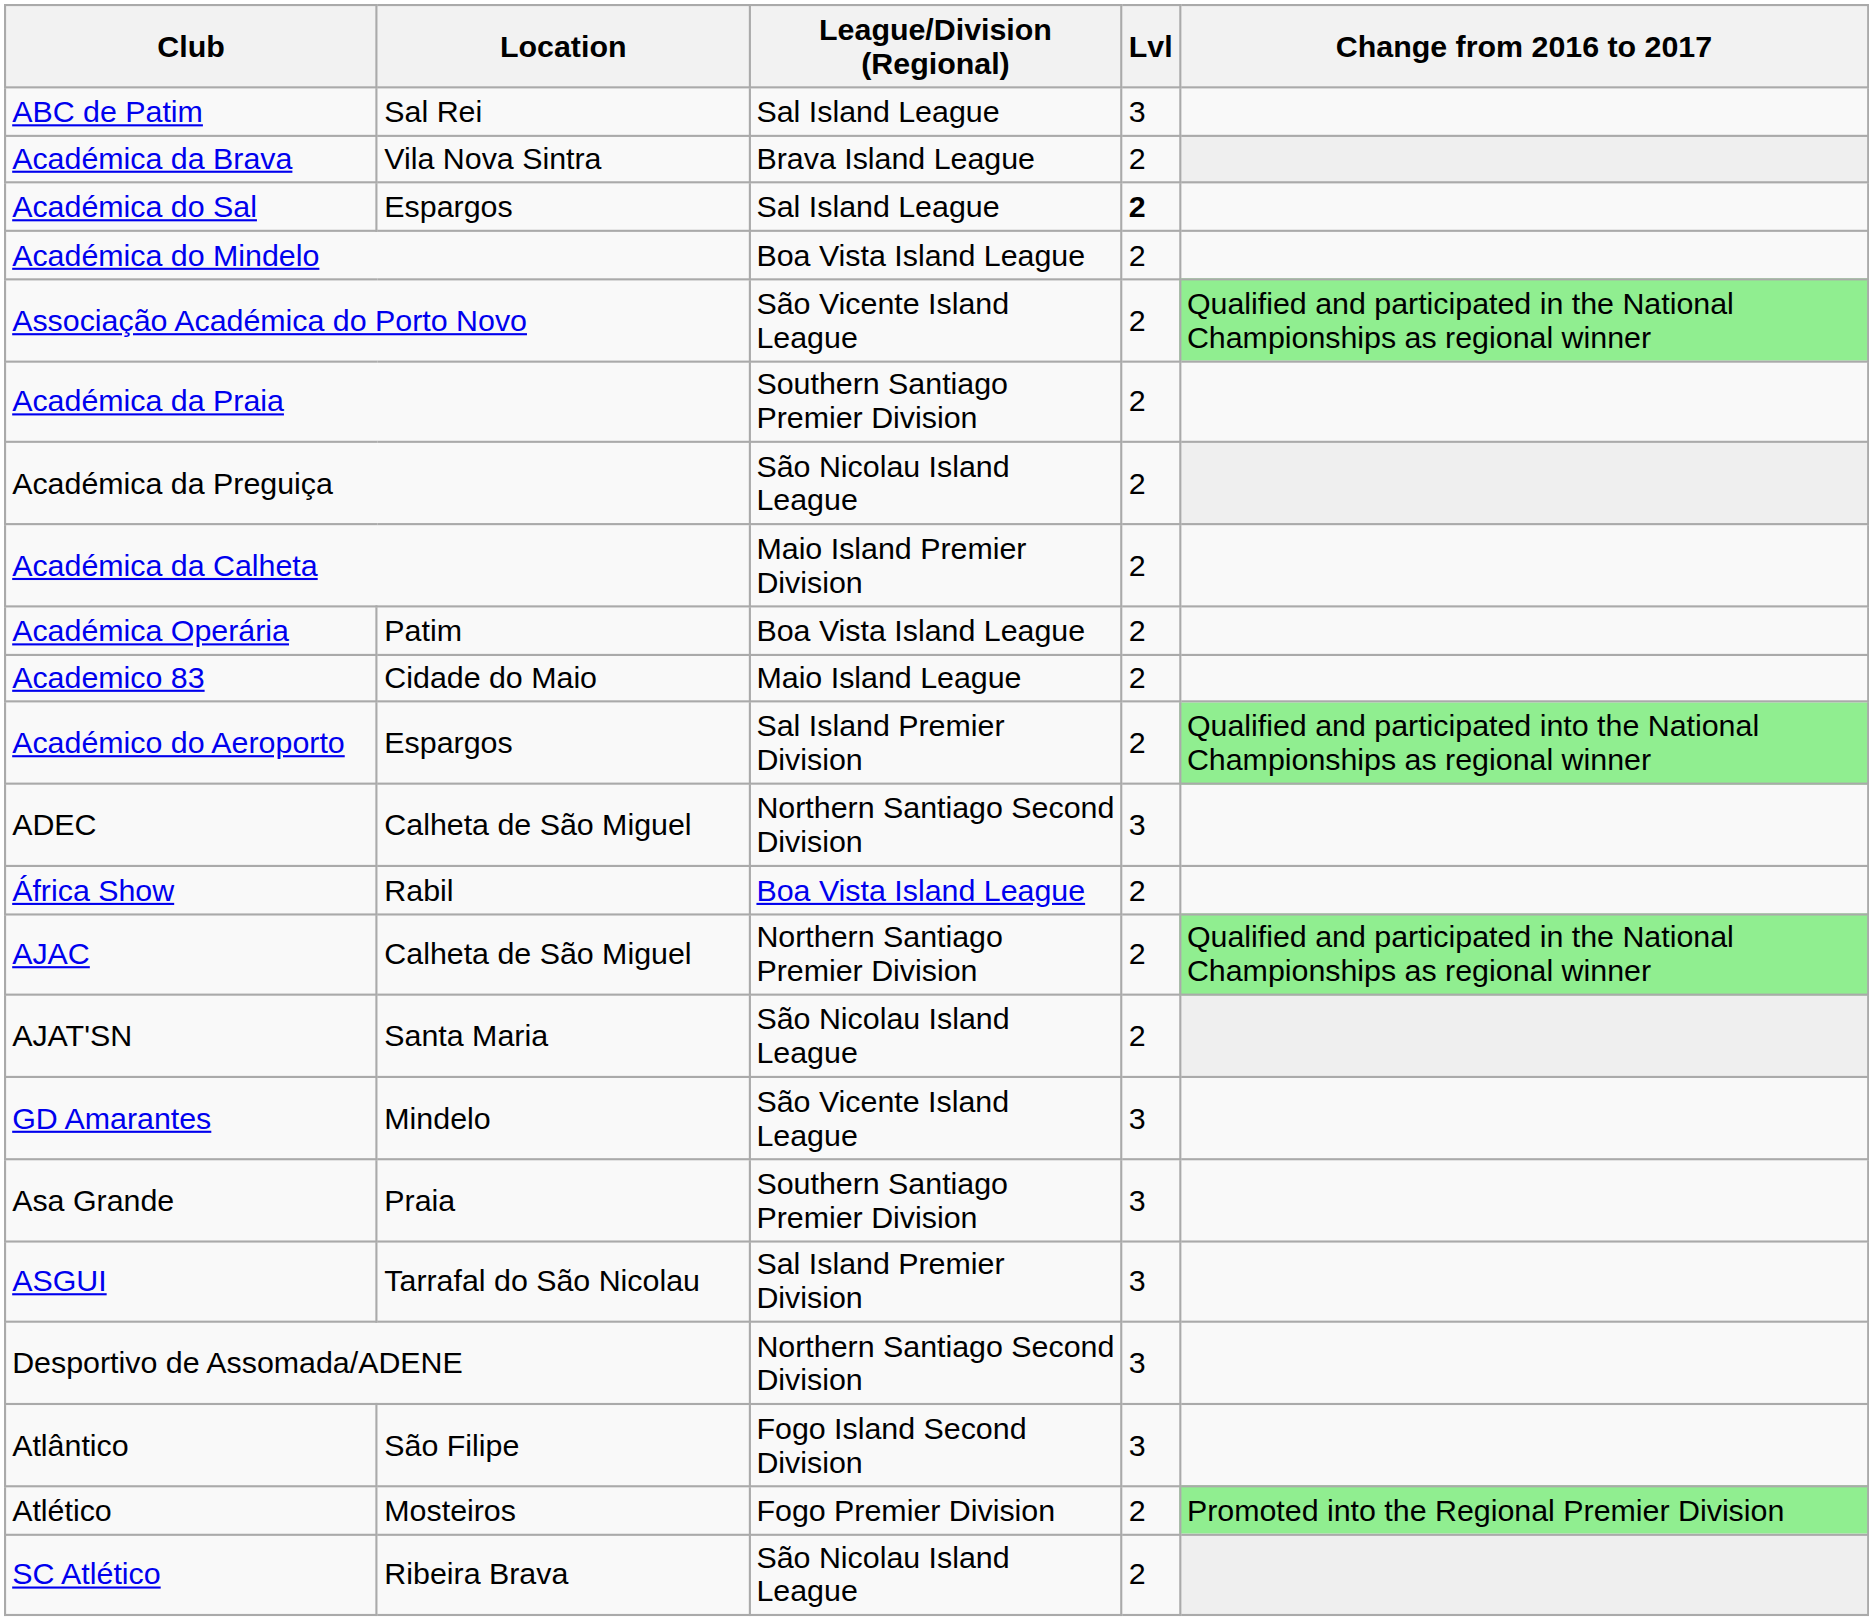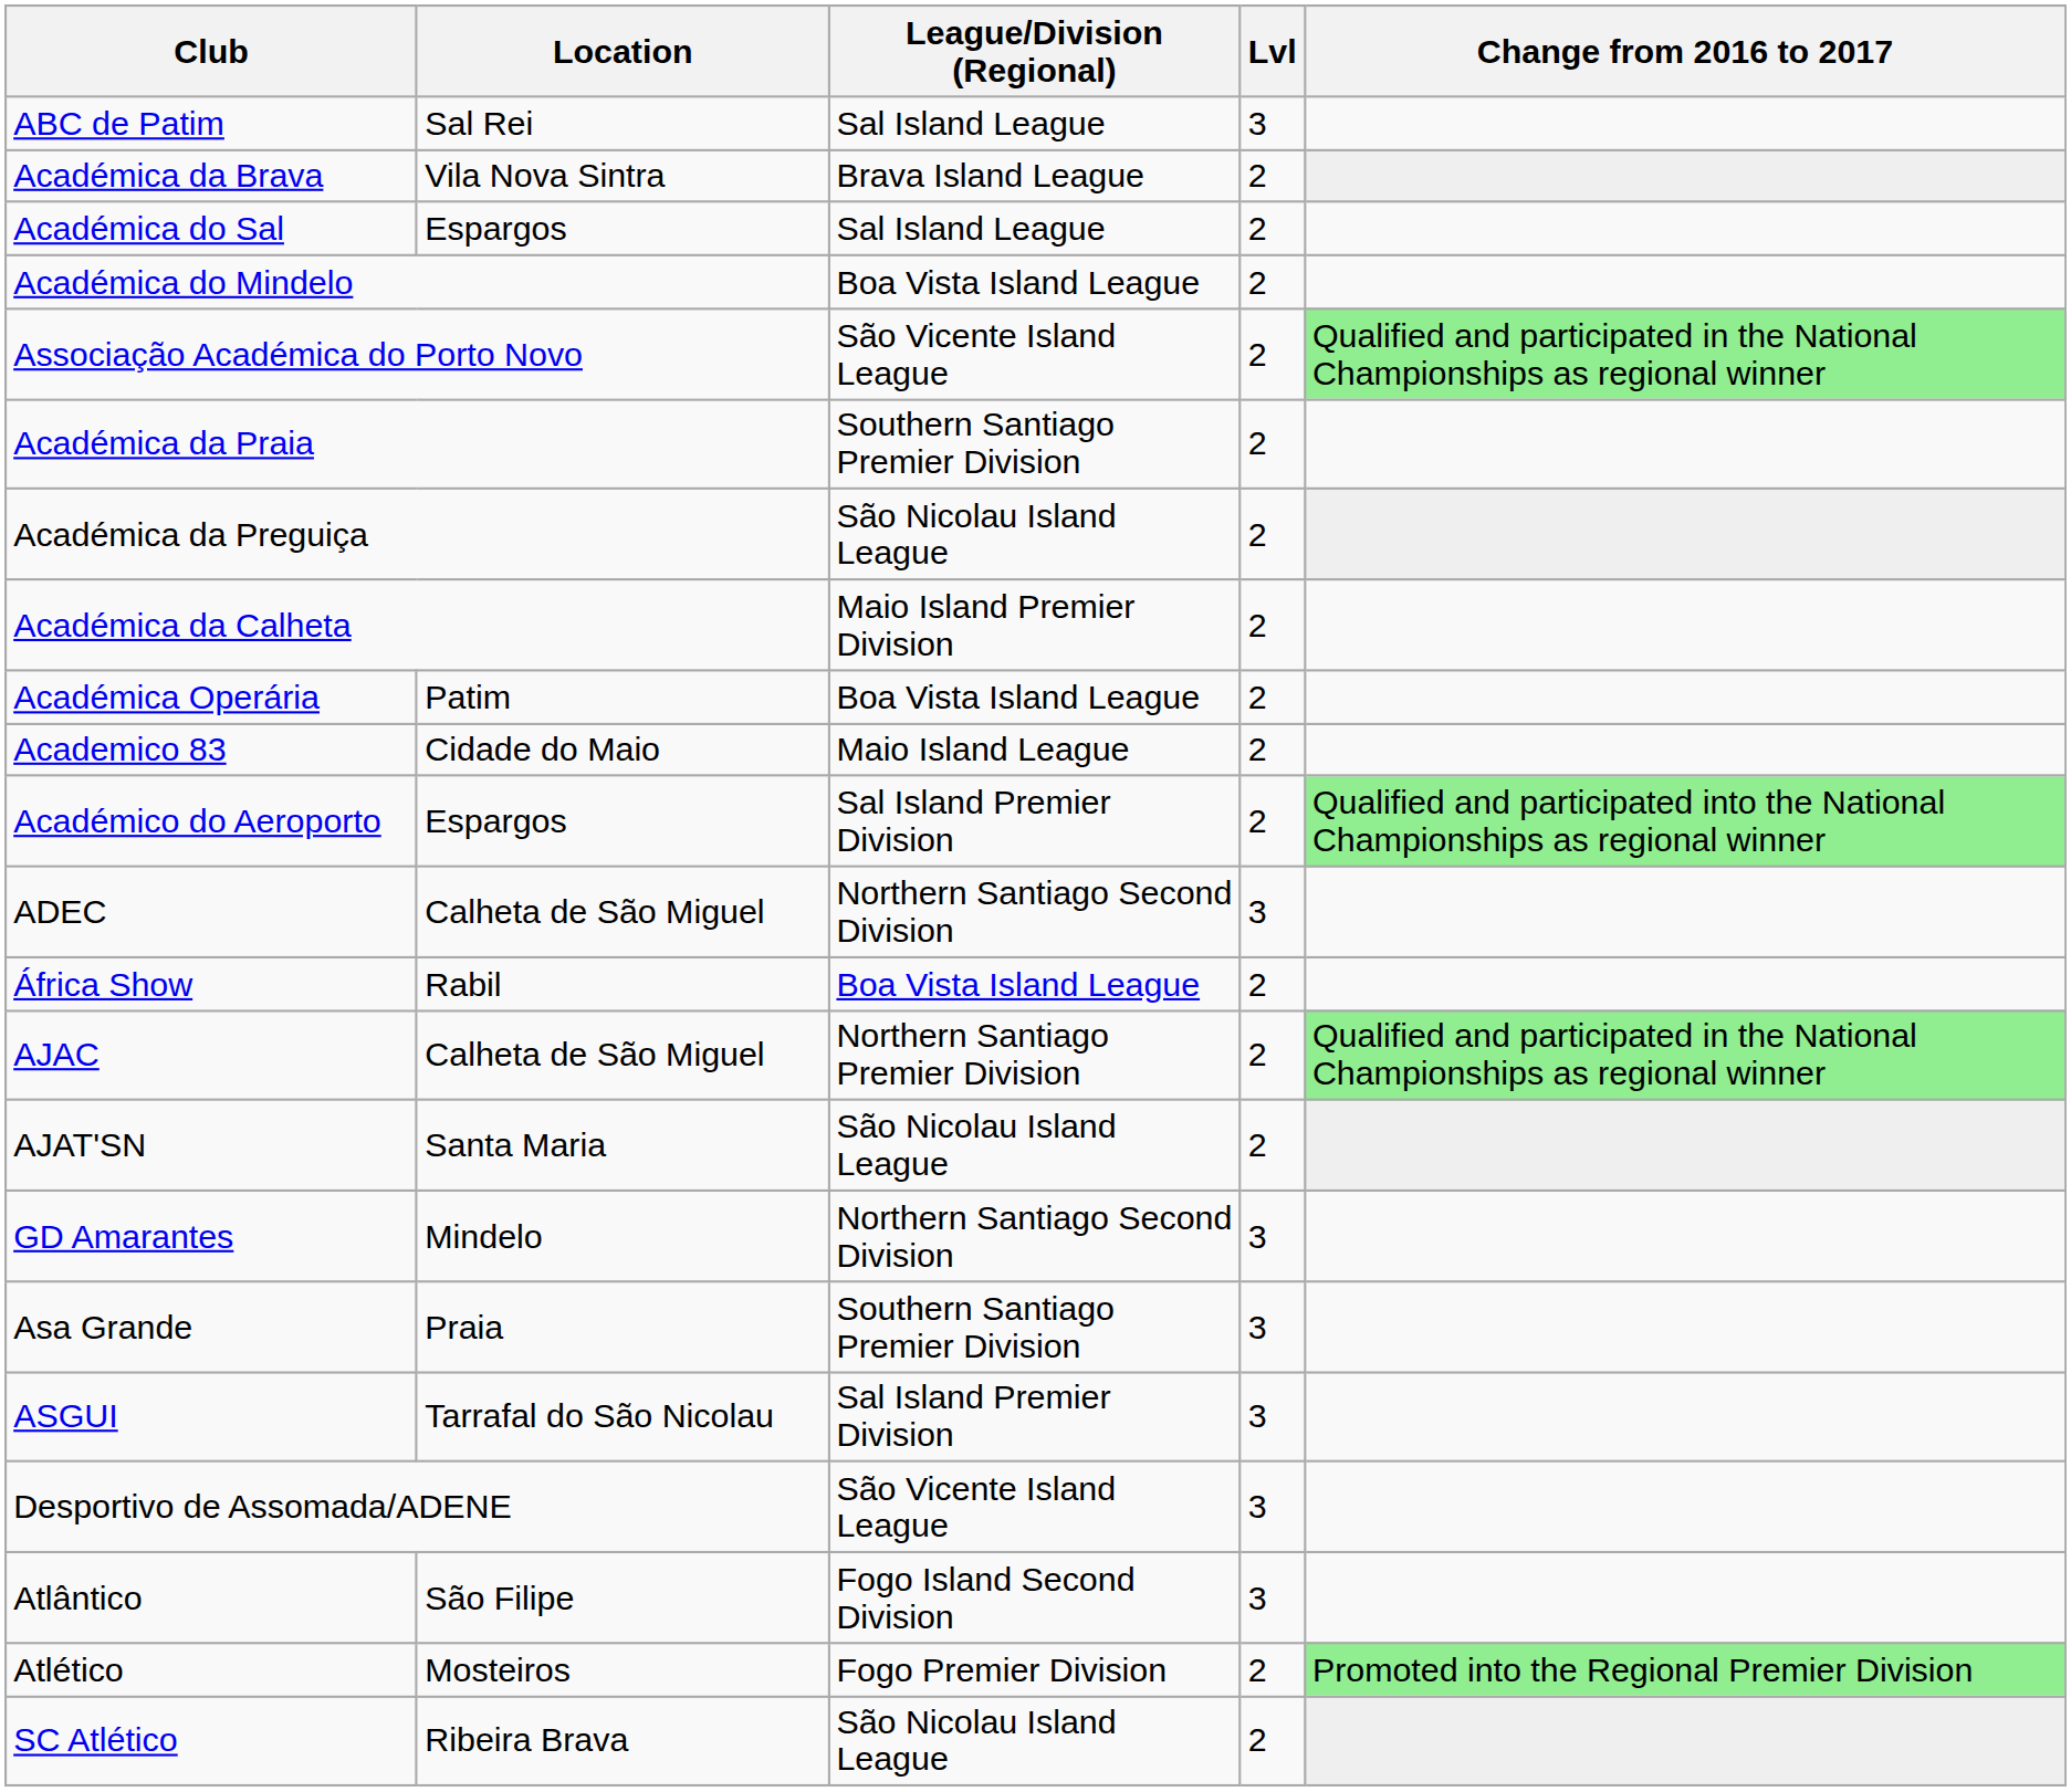 <table class="wikitable sortable" width=100% style="font-size:90%">
 <tr>
 <th width=20%>Club</th>
 <th width=20%>Location</th>
 <th width=20%>League/Division (Regional)</th>
 <th width=3%>Lvl</th>
 <th width=37%>Change from 2016 to 2017</th>
 </tr>
 <tr>
 <td><a href='#'>ABC de Patim</a></td>
 <td>Sal Rei</td>
 <td>Sal Island League</td>
 <td>3</td>
 <td></td>
 </tr>
 <tr>
 <td><a href='#'>Académica da Brava</a></td>
 <td>Vila Nova Sintra</td>
 <td>Brava Island League</td>
 <td>2</td>
 <td bgcolor=#EFEFEF></td>
 </tr>
 <tr>
 <td><a href='#'>Académica do Sal</a></td>
 <td>Espargos</td>
 <td>Sal Island League</td>
-<td><strong>2</strong></td>
+<td>2</td>
 <td></td>
 </tr>
 <tr>
 <td colspan="2"><a href='#'>Académica do Mindelo</a></td>
 <td>Boa Vista Island League</td>
 <td>2</td>
 <td></td>
 </tr>
 <tr>
 <td colspan="2"><a href='#'>Associação Académica do Porto Novo</a></td>
 <td>São Vicente Island League</td>
 <td>2</td>
 <td style="background:lightgreen">Qualified and participated in the National Championships as regional winner</td>
 </tr>
 <tr>
 <td colspan="2"><a href='#'>Académica da Praia</a></td>
 <td>Southern Santiago Premier Division</td>
 <td>2</td>
 <td></td>
 </tr>
 <tr>
 <td colspan="2">Académica da Preguiça</td>
 <td>São Nicolau Island League</td>
 <td>2</td>
 <td bgcolor=#EFEFEF></td>
 </tr>
 <tr>
 <td colspan="2"><a href='#'>Académica da Calheta</a></td>
 <td>Maio Island Premier Division</td>
 <td>2</td>
 <td></td>
 </tr>
 <tr>
 <td><a href='#'>Académica Operária</a></td>
 <td>Patim</td>
 <td>Boa Vista Island League</td>
 <td>2</td>
 <td></td>
 </tr>
 <tr>
 <td><a href='#'>Academico 83</a></td>
 <td>Cidade do Maio</td>
 <td>Maio Island League</td>
 <td>2</td>
 <td></td>
 </tr>
 <tr>
 <td><a href='#'>Académico do Aeroporto</a></td>
 <td>Espargos</td>
 <td>Sal Island Premier Division</td>
 <td>2</td>
 <td style="background:lightgreen">Qualified and participated into the National Championships as regional winner</td>
 </tr>
 <tr>
 <td>ADEC</td>
 <td>Calheta de São Miguel</td>
 <td>Northern Santiago Second Division</td>
 <td>3</td>
 <td></td>
 </tr>
 <tr>
 <td><a href='#'>África Show</a></td>
 <td>Rabil</td>
 <td><a href='#'>Boa Vista Island League</a></td>
 <td>2</td>
 <td></td>
 </tr>
 <tr>
 <td><a href='#'>AJAC</a></td>
 <td>Calheta de São Miguel</td>
 <td>Northern Santiago Premier Division</td>
 <td>2</td>
 <td style="background:lightgreen">Qualified and participated in the National Championships as regional winner</td>
 </tr>
 <tr>
 <td>AJAT'SN</td>
 <td>Santa Maria</td>
 <td>São Nicolau Island League</td>
 <td>2</td>
 <td bgcolor=#EFEFEF></td>
 </tr>
 <tr>
 <td><a href='#'>GD Amarantes</a></td>
 <td>Mindelo</td>
-<td>São Vicente Island League</td>
+<td>Northern Santiago Second Division</td>
 <td>3</td>
 <td></td>
 </tr>
 <tr>
 <td>Asa Grande</td>
 <td>Praia</td>
 <td>Southern Santiago Premier Division</td>
 <td>3</td>
 <td></td>
 </tr>
 <tr>
 <td><a href='#'>ASGUI</a></td>
 <td>Tarrafal do São Nicolau</td>
 <td>Sal Island Premier Division</td>
 <td>3</td>
 <td></td>
 </tr>
 <tr>
 <td colspan="2">Desportivo de Assomada/ADENE</td>
-<td>Northern Santiago Second Division</td>
+<td>São Vicente Island League</td>
 <td>3</td>
 <td></td>
 </tr>
 <tr>
 <td>Atlântico</td>
 <td>São Filipe</td>
 <td>Fogo Island Second Division</td>
 <td>3</td>
 <td></td>
 </tr>
 <tr>
 <td>Atlético</td>
 <td>Mosteiros</td>
 <td>Fogo Premier Division</td>
 <td>2</td>
 <td style="background:lightgreen">Promoted into the Regional Premier Division</td>
 </tr>
 <tr>
 <td><a href='#'>SC Atlético</a></td>
 <td>Ribeira Brava</td>
 <td>São Nicolau Island League</td>
 <td>2</td>
 <td bgcolor=EFEFEF></td>
 </tr>
 </table>
